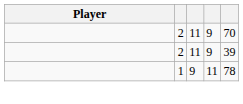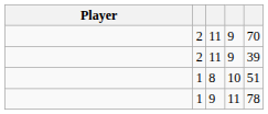 <table class="wikitable">
 <tr>
 <th>Player</th>
 <th></th>
 <th></th>
 <th></th>
 <th></th>
 </tr>
 <tr>
 <td width="220"><strong></strong></td>
 <td>2</td>
 <td>11</td>
 <td>9</td>
 <td>70</td>
 </tr>
 <tr>
 <td><strong></strong></td>
 <td>2</td>
 <td>11</td>
 <td>9</td>
 <td>39</td>
 </tr>
 <tr>
 <td></td>
 <td>1</td>
+<td>8</td>
+<td>10</td>
+<td>51</td>
+</tr>
+<tr>
+<td></td>
+<td>1</td>
 <td>9</td>
 <td>11</td>
 <td>78</td>
 </tr>
 </table>
